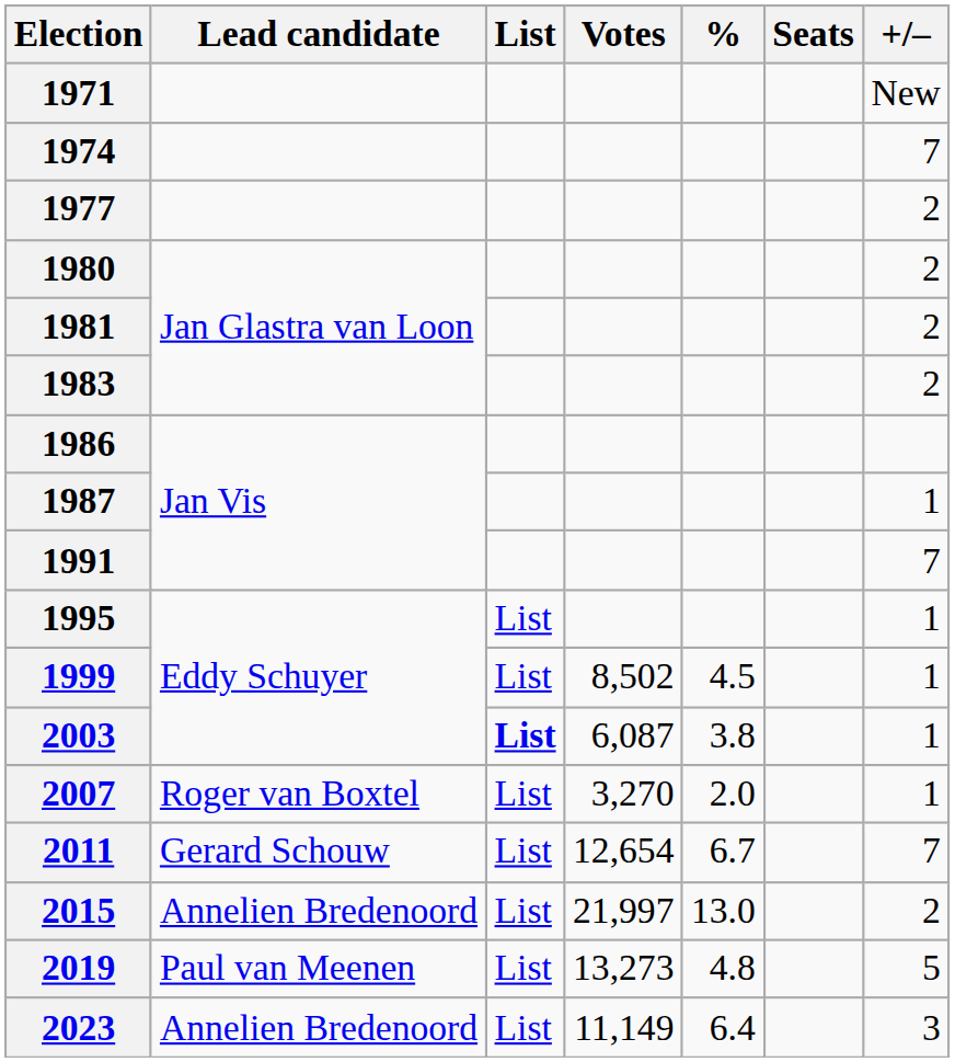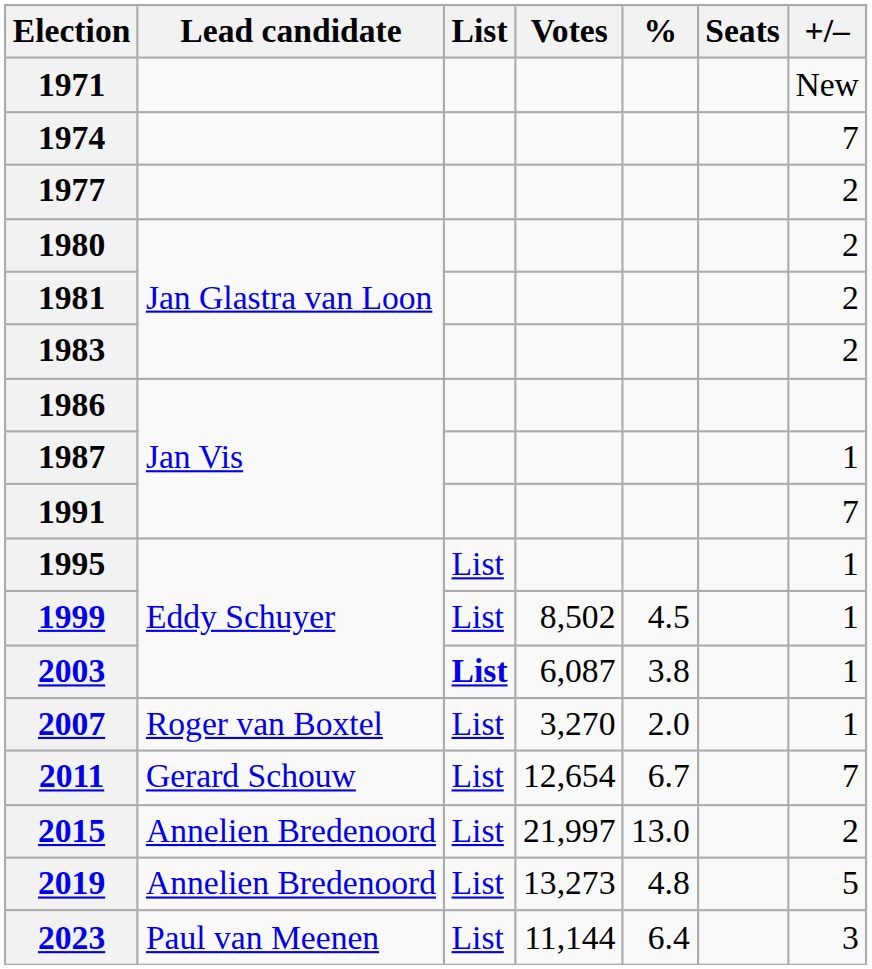 <table class="wikitable" style="text-align: left;">
 <tr>
 <th>Election</th>
 <th>Lead candidate</th>
 <th>List</th>
 <th>Votes</th>
 <th>%</th>
 <th>Seats</th>
 <th>+/–</th>
 </tr>
 <tr>
 <th>1971</th>
 <td></td>
 <td></td>
 <td></td>
 <td></td>
 <td style="text-align: right;"></td>
 <td style="text-align: right;">New</td>
 </tr>
 <tr>
 <th>1974</th>
 <td></td>
 <td></td>
 <td></td>
 <td></td>
 <td style="text-align: right;"></td>
 <td style="text-align: right;"> 7</td>
 </tr>
 <tr>
 <th>1977</th>
 <td></td>
 <td></td>
 <td></td>
 <td></td>
 <td style="text-align: right;"></td>
 <td style="text-align: right;"> 2</td>
 </tr>
 <tr>
 <th>1980</th>
 <td rowspan="3"><a href='#'>Jan Glastra van Loon</a></td>
 <td></td>
 <td></td>
 <td></td>
 <td style="text-align: right;"></td>
 <td style="text-align: right;"> 2</td>
 </tr>
 <tr>
 <th>1981</th>
 <td></td>
 <td></td>
 <td></td>
 <td style="text-align: right;"></td>
 <td style="text-align: right;"> 2</td>
 </tr>
 <tr>
 <th>1983</th>
 <td></td>
 <td></td>
 <td></td>
 <td style="text-align: right;"></td>
 <td style="text-align: right;"> 2</td>
 </tr>
 <tr>
 <th>1986</th>
 <td rowspan="3"><a href='#'>Jan Vis</a></td>
 <td></td>
 <td></td>
 <td></td>
 <td style="text-align: right;"></td>
 <td style="text-align: right;"></td>
 </tr>
 <tr>
 <th>1987</th>
 <td></td>
 <td></td>
 <td></td>
 <td style="text-align: right;"></td>
 <td style="text-align: right;"> 1</td>
 </tr>
 <tr>
 <th>1991</th>
 <td></td>
 <td></td>
 <td></td>
 <td style="text-align: right;"></td>
 <td style="text-align: right;"> 7</td>
 </tr>
 <tr>
 <th>1995</th>
 <td rowspan="3"><a href='#'>Eddy Schuyer</a></td>
 <td><a href='#'>List</a></td>
 <td></td>
 <td></td>
 <td style="text-align: right;"></td>
 <td style="text-align: right;"> 1</td>
 </tr>
 <tr>
 <th><a href='#'>1999</a></th>
 <td><a href='#'>List</a></td>
 <td style="text-align: right;">8,502</td>
 <td style="text-align: right;">4.5</td>
 <td style="text-align: right;"></td>
 <td style="text-align: right;"> 1</td>
 </tr>
 <tr>
 <th><a href='#'>2003</a></th>
 <td><strong><a href='#'>List</a></strong></td>
 <td style="text-align: right;">6,087</td>
 <td style="text-align: right;">3.8</td>
 <td style="text-align: right;"></td>
 <td style="text-align: right;"> 1</td>
 </tr>
 <tr>
 <th><a href='#'>2007</a></th>
 <td><a href='#'>Roger van Boxtel</a></td>
 <td><a href='#'>List</a></td>
 <td style="text-align: right;">3,270</td>
 <td style="text-align: right;">2.0</td>
 <td style="text-align: right;"></td>
 <td style="text-align: right;"> 1</td>
 </tr>
 <tr>
 <th><a href='#'>2011</a></th>
 <td><a href='#'>Gerard Schouw</a></td>
 <td><a href='#'>List</a></td>
 <td style="text-align: right;">12,654</td>
 <td style="text-align: right;">6.7</td>
 <td style="text-align: right;"></td>
 <td style="text-align: right;"> 7</td>
 </tr>
 <tr>
 <th><a href='#'>2015</a></th>
 <td><a href='#'>Annelien Bredenoord</a></td>
 <td><a href='#'>List</a></td>
 <td style="text-align: right;">21,997</td>
 <td style="text-align: right;">13.0</td>
 <td style="text-align: right;"></td>
 <td style="text-align: right;"> 2</td>
 </tr>
 <tr>
 <th><a href='#'>2019</a></th>
-<td><a href='#'>Paul van Meenen</a></td>
+<td><a href='#'>Annelien Bredenoord</a></td>
 <td><a href='#'>List</a></td>
 <td style="text-align: right;">13,273</td>
 <td style="text-align: right;">4.8</td>
 <td style="text-align: right;"></td>
 <td style="text-align: right;"> 5</td>
 </tr>
 <tr>
 <th><a href='#'>2023</a></th>
-<td><a href='#'>Annelien Bredenoord</a></td>
+<td><a href='#'>Paul van Meenen</a></td>
 <td><a href='#'>List</a></td>
-<td style="text-align: right;">11,149</td>
+<td style="text-align: right;">11,144</td>
 <td style="text-align: right;">6.4</td>
 <td style="text-align: right;"></td>
 <td style="text-align: right;"> 3</td>
 </tr>
 </table>
